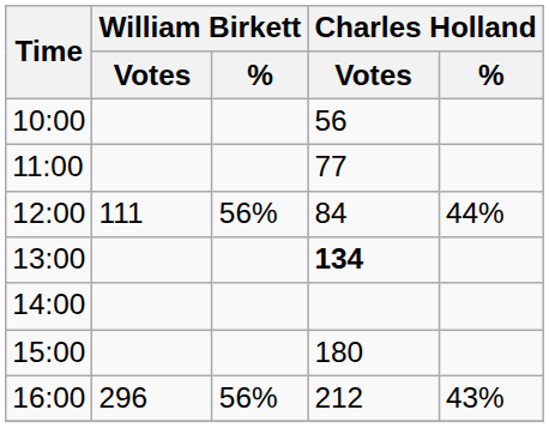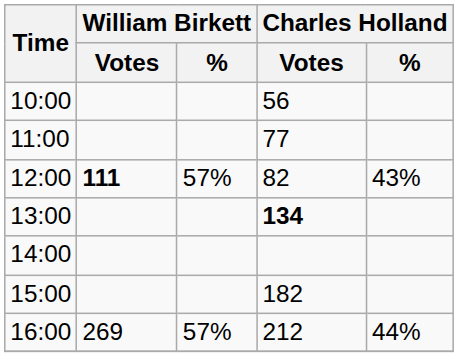 <table class="wikitable">
 <tr>
 <th rowspan="2">Time</th>
 <th colspan="2">William Birkett</th>
 <th colspan="2">Charles Holland</th>
 </tr>
 <tr>
 <th>Votes</th>
 <th>%</th>
 <th>Votes</th>
 <th>%</th>
 </tr>
 <tr>
 <td>10:00</td>
 <td></td>
 <td></td>
 <td>56</td>
 <td></td>
 </tr>
 <tr>
 <td>11:00</td>
 <td></td>
 <td></td>
 <td>77</td>
 <td></td>
 </tr>
 <tr>
 <td>12:00</td>
-<td>111</td>
-<td>56%</td>
-<td>84</td>
-<td>44%</td>
+<td><strong>111</strong></td>
+<td>57%</td>
+<td>82</td>
+<td>43%</td>
 </tr>
 <tr>
 <td>13:00</td>
 <td></td>
 <td></td>
 <td><strong>134</strong></td>
 <td></td>
 </tr>
 <tr>
 <td>14:00</td>
 <td></td>
 <td></td>
 <td></td>
 <td></td>
 </tr>
 <tr>
 <td>15:00</td>
 <td></td>
 <td></td>
-<td>180</td>
+<td>182</td>
 <td></td>
 </tr>
 <tr>
 <td>16:00</td>
-<td>296</td>
-<td>56%</td>
+<td>269</td>
+<td>57%</td>
 <td>212</td>
-<td>43%</td>
+<td>44%</td>
 </tr>
 <tr>
 </tr>
 </table>
